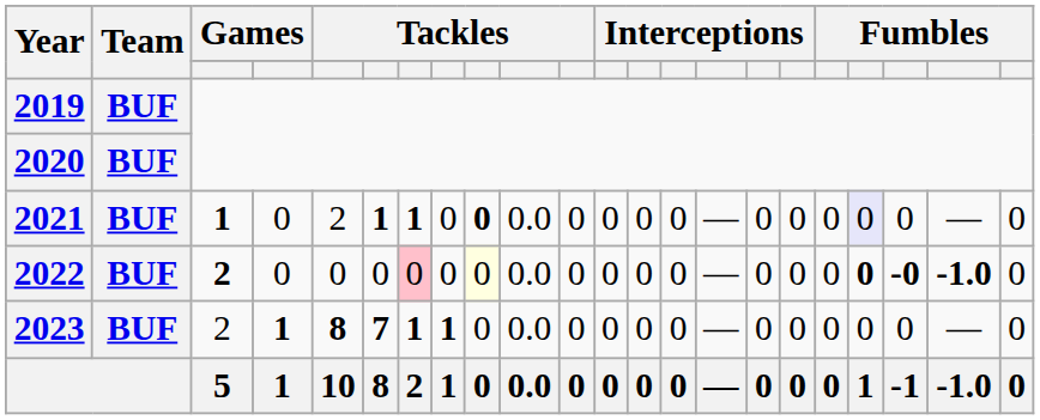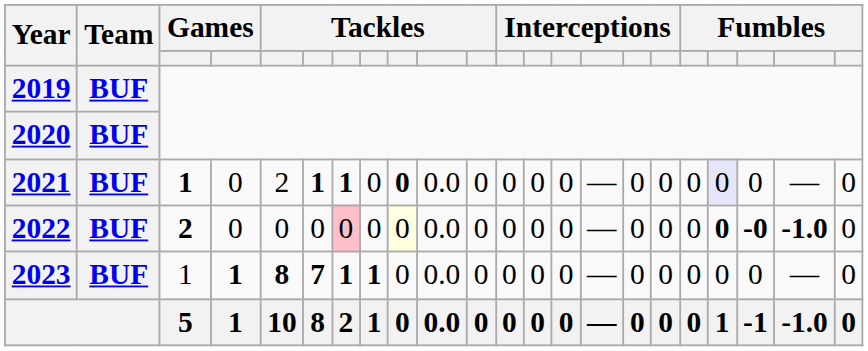 <table class="wikitable" style="text-align: center;">
 <tr>
 <th rowspan="2">Year</th>
 <th rowspan="2">Team</th>
 <th colspan="2">Games</th>
 <th colspan="7">Tackles</th>
 <th colspan="6">Interceptions</th>
 <th colspan="5">Fumbles</th>
 </tr>
 <tr>
 <th></th>
 <th></th>
 <th></th>
 <th></th>
 <th></th>
 <th></th>
 <th></th>
 <th></th>
 <th></th>
 <th></th>
 <th></th>
 <th></th>
 <th></th>
 <th></th>
 <th></th>
 <th></th>
 <th></th>
 <th></th>
 <th></th>
 <th></th>
 </tr>
 <tr>
 <th><a href='#'>2019</a></th>
 <th><a href='#'>BUF</a></th>
 <td rowspan="2"; colspan="21"></td>
 </tr>
 <tr>
 <th><a href='#'>2020</a></th>
 <th><a href='#'>BUF</a></th>
 </tr>
 <tr>
 <th><a href='#'>2021</a></th>
 <th><a href='#'>BUF</a></th>
 <td><strong>1</strong></td>
 <td>0</td>
 <td>2</td>
 <td><strong>1</strong></td>
 <td><strong>1</strong></td>
 <td>0</td>
 <td><strong>0</strong></td>
 <td>0.0</td>
 <td>0</td>
 <td>0</td>
 <td>0</td>
 <td>0</td>
 <td>—</td>
 <td>0</td>
 <td>0</td>
 <td>0</td>
 <td style="background: lavender;">0</td>
 <td>0</td>
 <td>—</td>
 <td>0</td>
 </tr>
 <tr>
 <th><a href='#'>2022</a></th>
 <th><a href='#'>BUF</a></th>
 <td><strong>2</strong></td>
 <td>0</td>
 <td>0</td>
 <td>0</td>
 <td style="background: pink;">0</td>
 <td>0</td>
 <td style="background: lightyellow;">0</td>
 <td>0.0</td>
 <td>0</td>
 <td>0</td>
 <td>0</td>
 <td>0</td>
 <td>—</td>
 <td>0</td>
 <td>0</td>
 <td>0</td>
 <td><strong>0</strong></td>
 <td><strong>-0</strong></td>
 <td><strong>-1.0</strong></td>
 <td>0</td>
 </tr>
 <tr>
 <th><a href='#'>2023</a></th>
 <th><a href='#'>BUF</a></th>
-<td>2</td>
+<td>1</td>
 <td><strong>1</strong></td>
 <td><strong>8</strong></td>
 <td><strong>7</strong></td>
 <td><strong>1</strong></td>
 <td><strong>1</strong></td>
 <td>0</td>
 <td>0.0</td>
 <td>0</td>
 <td>0</td>
 <td>0</td>
 <td>0</td>
 <td>—</td>
 <td>0</td>
 <td>0</td>
 <td>0</td>
 <td>0</td>
 <td>0</td>
 <td>—</td>
 <td>0</td>
 </tr>
 <tr>
 <th colspan="2"></th>
 <th>5</th>
 <th>1</th>
 <th>10</th>
 <th>8</th>
 <th>2</th>
 <th>1</th>
 <th>0</th>
 <th>0.0</th>
 <th>0</th>
 <th>0</th>
 <th>0</th>
 <th>0</th>
 <th>—</th>
 <th>0</th>
 <th>0</th>
 <th>0</th>
 <th>1</th>
 <th>-1</th>
 <th>-1.0</th>
 <th>0</th>
 </tr>
 </table>
